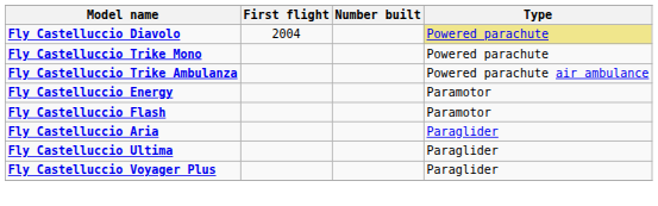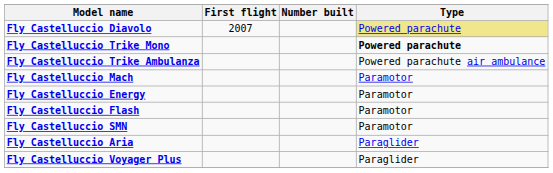 <table class="wikitable" align=center>
 <tr>
 </tr>
 <tr style="background:#efefef;">
 <th>Model name</th>
 <th>First flight</th>
 <th>Number built</th>
 <th>Type</th>
 </tr>
 <tr>
 <td align=left><strong><a href='#'>Fly Castelluccio Diavolo</a></strong></td>
-<td align=center>2004</td>
+<td align=center>2007</td>
 <td align=center></td>
 <td align=left style="background: khaki;"><a href='#'>Powered parachute</a></td>
 </tr>
 <tr>
 <td align=left><strong><a href='#'>Fly Castelluccio Trike Mono</a></strong></td>
 <td align=center></td>
 <td align=center></td>
-<td align=left>Powered parachute</td>
+<td align=left><strong>Powered parachute</strong></td>
 </tr>
 <tr>
 <td align=left><strong><a href='#'>Fly Castelluccio Trike Ambulanza</a></strong></td>
 <td align=center></td>
 <td align=center></td>
 <td align=left>Powered parachute <a href='#'>air ambulance</a></td>
+</tr>
+<tr>
+<td align=left><strong><a href='#'>Fly Castelluccio Mach</a></strong></td>
+<td align=center></td>
+<td align=center></td>
+<td align=left><a href='#'>Paramotor</a></td>
 </tr>
 <tr>
 <td align=left><strong><a href='#'>Fly Castelluccio Energy</a></strong></td>
 <td align=center></td>
 <td align=center></td>
 <td align=left>Paramotor</td>
 </tr>
 <tr>
 <td align=left><strong><a href='#'>Fly Castelluccio Flash</a></strong></td>
 <td align=center></td>
 <td align=center></td>
 <td align=left>Paramotor</td>
 </tr>
 <tr>
+<td align=left><strong><a href='#'>Fly Castelluccio SMN</a></strong></td>
+<td align=center></td>
+<td align=center></td>
+<td align=left>Paramotor</td>
+</tr>
+<tr>
 <td align=left><strong><a href='#'>Fly Castelluccio Aria</a></strong></td>
 <td align=center></td>
 <td align=center></td>
 <td align=left><a href='#'>Paraglider</a></td>
-</tr>
-<tr>
-<td align=left><strong><a href='#'>Fly Castelluccio Ultima</a></strong></td>
-<td align=center></td>
-<td align=center></td>
-<td align=left>Paraglider</td>
 </tr>
 <tr>
 <td align=left><strong><a href='#'>Fly Castelluccio Voyager Plus</a></strong></td>
 <td align=center></td>
 <td align=center></td>
 <td align=left>Paraglider</td>
 </tr>
 <tr>
 </tr>
 </table>
